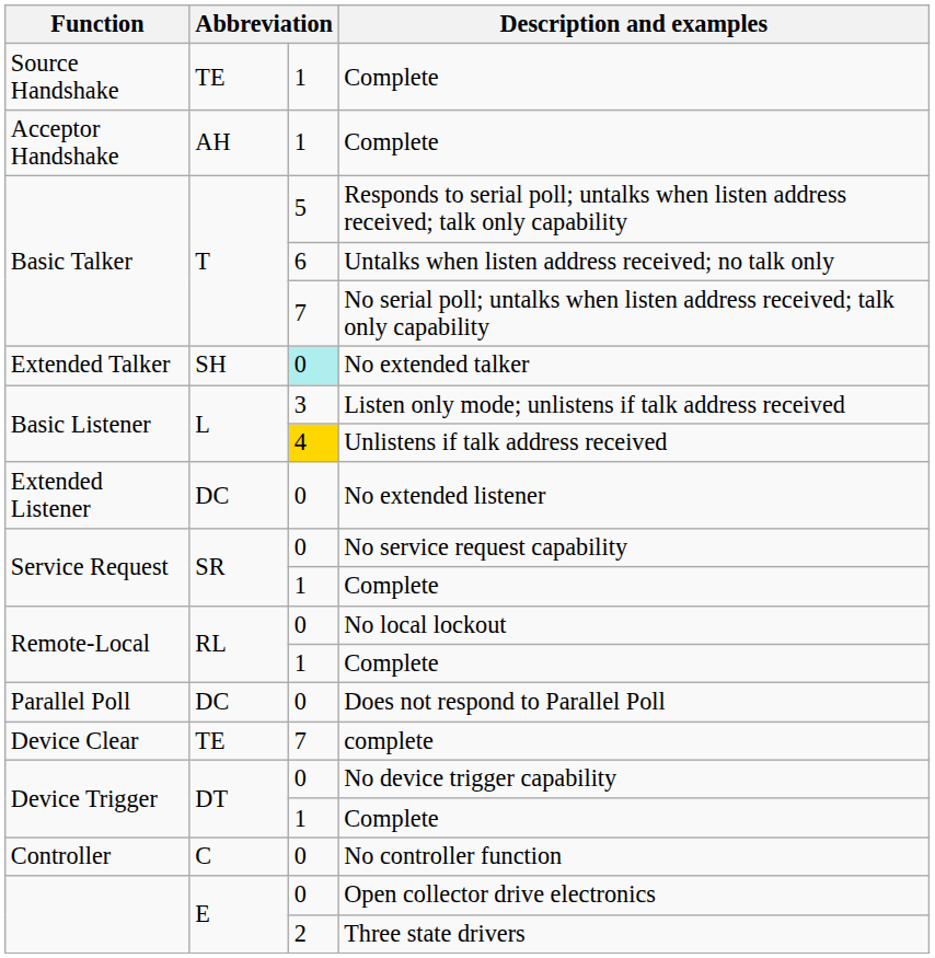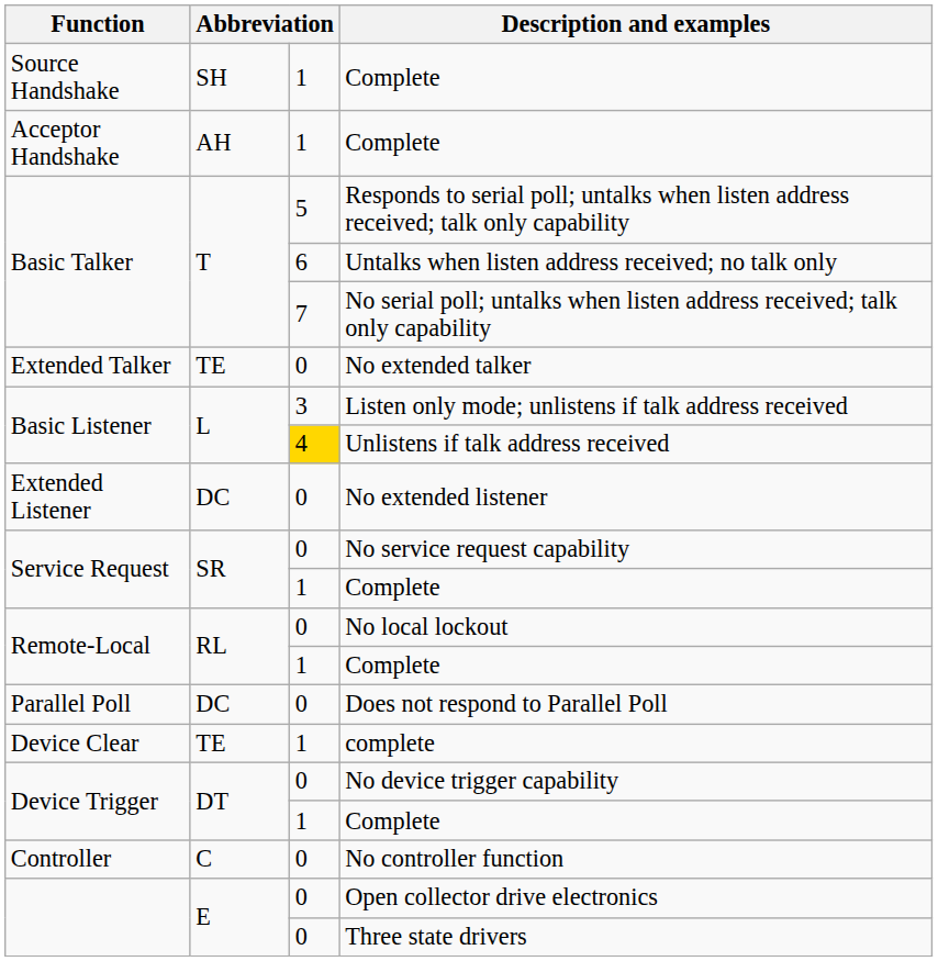 <table class="wikitable">
 <tr>
 <th>Function</th>
 <th colspan=2>Abbreviation</th>
 <th>Description and examples</th>
 </tr>
 <tr>
 <td>Source Handshake</td>
-<td>TE</td>
+<td>SH</td>
 <td>1</td>
 <td>Complete</td>
 </tr>
 <tr>
 <td>Acceptor Handshake</td>
 <td>AH</td>
 <td>1</td>
 <td>Complete</td>
 </tr>
 <tr>
 <td rowspan=3>Basic Talker</td>
 <td rowspan=3>T</td>
 <td>5</td>
 <td>Responds to serial poll; untalks when listen address received; talk only capability</td>
 </tr>
 <tr>
 <td>6</td>
 <td>Untalks when listen address received; no talk only</td>
 </tr>
 <tr>
 <td>7</td>
 <td>No serial poll; untalks when listen address received; talk only capability</td>
 </tr>
 <tr>
 <td>Extended Talker</td>
-<td>SH</td>
-<td style="background: paleturquoise;">0</td>
+<td>TE</td>
+<td>0</td>
 <td>No extended talker</td>
 </tr>
 <tr>
 <td rowspan=2>Basic Listener</td>
 <td rowspan=2>L</td>
 <td>3</td>
 <td>Listen only mode; unlistens if talk address received</td>
 </tr>
 <tr>
 <td style="background: gold;">4</td>
 <td>Unlistens if talk address received</td>
 </tr>
 <tr>
 <td>Extended Listener</td>
 <td>DC</td>
 <td>0</td>
 <td>No extended listener</td>
 </tr>
 <tr>
 <td rowspan=2>Service Request</td>
 <td rowspan=2>SR</td>
 <td>0</td>
 <td>No service request capability</td>
 </tr>
 <tr>
 <td>1</td>
 <td>Complete</td>
 </tr>
 <tr>
 <td rowspan=2>Remote-Local</td>
 <td rowspan=2>RL</td>
 <td>0</td>
 <td>No local lockout</td>
 </tr>
 <tr>
 <td>1</td>
 <td>Complete</td>
 </tr>
 <tr>
 <td>Parallel Poll</td>
 <td>DC</td>
 <td>0</td>
 <td>Does not respond to Parallel Poll</td>
 </tr>
 <tr>
 <td>Device Clear</td>
 <td>TE</td>
-<td>7</td>
+<td>1</td>
 <td>complete</td>
 </tr>
 <tr>
 <td rowspan=2>Device Trigger</td>
 <td rowspan=2>DT</td>
 <td>0</td>
 <td>No device trigger capability</td>
 </tr>
 <tr>
 <td>1</td>
 <td>Complete</td>
 </tr>
 <tr>
 <td>Controller</td>
 <td>C</td>
 <td>0</td>
 <td>No controller function</td>
 </tr>
 <tr>
 <td rowspan=2></td>
 <td rowspan=2>E</td>
 <td>0</td>
 <td>Open collector drive electronics</td>
 </tr>
 <tr>
-<td>2</td>
+<td>0</td>
 <td>Three state drivers</td>
 </tr>
 </table>
